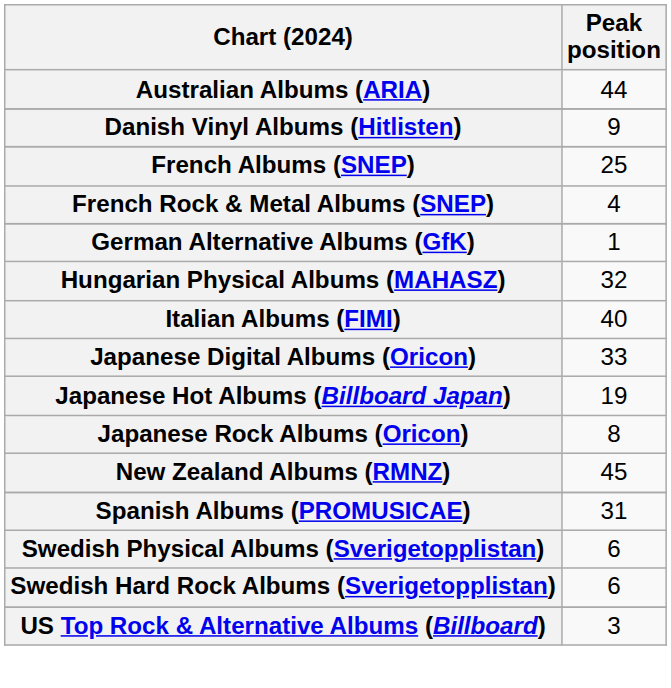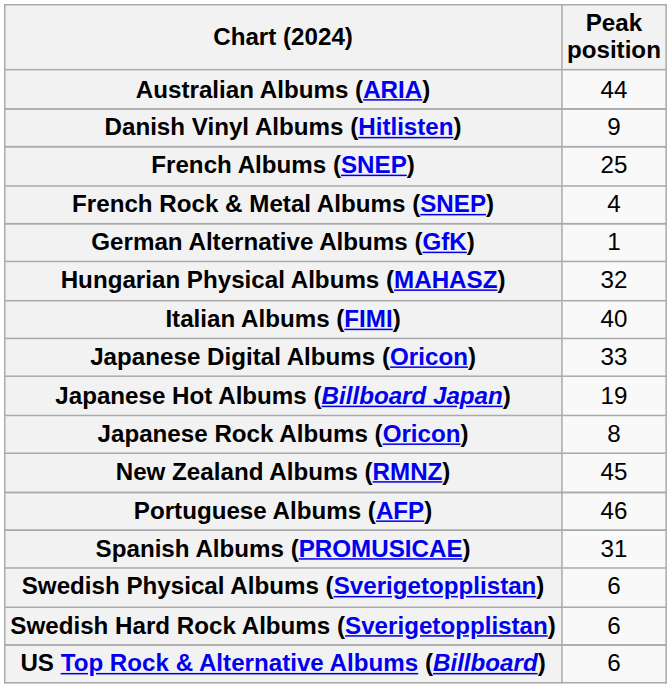 <table class="wikitable sortable plainrowheaders" style="text-align:center">
 <tr>
 <th scope="col">Chart (2024)</th>
 <th scope="col">Peak<br>position</th>
 </tr>
 <tr>
 <th scope="row">Australian Albums (<a href='#'>ARIA</a>)</th>
 <td>44</td>
 </tr>
 <tr>
 </tr>
 <tr>
 </tr>
 <tr>
 </tr>
 <tr>
 <th scope="row">Danish Vinyl Albums (<a href='#'>Hitlisten</a>)</th>
 <td>9</td>
 </tr>
 <tr>
 </tr>
 <tr>
 </tr>
 <tr>
 <th scope="row">French Albums (<a href='#'>SNEP</a>)</th>
 <td>25</td>
 </tr>
 <tr>
 <th scope="row">French Rock & Metal Albums (<a href='#'>SNEP</a>)</th>
 <td>4</td>
 </tr>
 <tr>
 </tr>
 <tr>
 <th scope="row">German Alternative Albums (<a href='#'>GfK</a>)</th>
 <td>1</td>
 </tr>
 <tr>
 <th scope="row">Hungarian Physical Albums (<a href='#'>MAHASZ</a>)</th>
 <td>32</td>
 </tr>
 <tr>
 <th scope="row">Italian Albums (<a href='#'>FIMI</a>)</th>
 <td>40</td>
 </tr>
 <tr>
 <th scope="row">Japanese Digital Albums (<a href='#'>Oricon</a>)</th>
 <td>33</td>
 </tr>
 <tr>
 <th scope="row">Japanese Hot Albums (<em><a href='#'>Billboard Japan</a></em>)</th>
 <td>19</td>
 </tr>
 <tr>
 <th scope="row">Japanese Rock Albums (<a href='#'>Oricon</a>)</th>
 <td>8</td>
 </tr>
 <tr>
 <th scope="row">New Zealand Albums (<a href='#'>RMNZ</a>)</th>
 <td>45</td>
 </tr>
 <tr>
 </tr>
 <tr>
+<th scope="row">Portuguese Albums (<a href='#'>AFP</a>)</th>
+<td>46</td>
+</tr>
+<tr>
 </tr>
 <tr>
 <th scope="row">Spanish Albums (<a href='#'>PROMUSICAE</a>)</th>
 <td>31</td>
 </tr>
 <tr>
 <th scope="row">Swedish Physical Albums (<a href='#'>Sverigetopplistan</a>)</th>
 <td>6</td>
 </tr>
 <tr>
 <th scope="row">Swedish Hard Rock Albums (<a href='#'>Sverigetopplistan</a>)</th>
 <td>6</td>
 </tr>
 <tr>
 </tr>
 <tr>
 </tr>
 <tr>
 </tr>
 <tr>
 </tr>
 <tr>
 </tr>
 <tr>
 </tr>
 <tr>
 </tr>
 <tr>
 <th scope="row">US <a href='#'>Top Rock & Alternative Albums</a> (<em><a href='#'>Billboard</a></em>)</th>
-<td>3</td>
+<td>6</td>
 </tr>
 </table>
